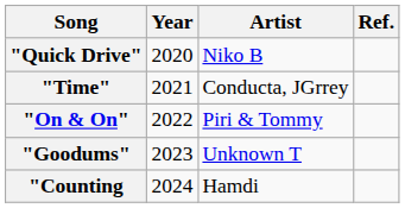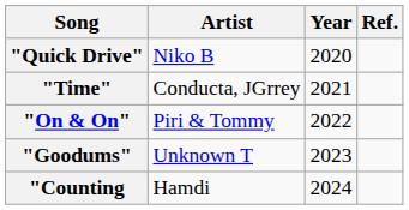 <table class="wikitable plainrowheaders">
 <tr>
 <th scope="col">Song</th>
+<th>Artist</th>
 <th scope="col">Year</th>
-<th>Artist</th>
 <th scope="col">Ref.</th>
 </tr>
 <tr>
 <th scope="row">"Quick Drive"</th>
+<td><a href='#'>Niko B</a></td>
 <td>2020</td>
-<td><a href='#'>Niko B</a></td>
 <td></td>
 </tr>
 <tr>
 <th scope="row">"Time"</th>
+<td>Conducta, JGrrey</td>
 <td>2021</td>
-<td>Conducta, JGrrey</td>
 <td></td>
 </tr>
 <tr>
 <th scope="row">"<a href='#'>On & On</a>"</th>
+<td><a href='#'>Piri & Tommy</a></td>
 <td>2022</td>
-<td><a href='#'>Piri & Tommy</a></td>
 <td></td>
 </tr>
 <tr>
 <th scope="row">"Goodums"</th>
+<td><a href='#'>Unknown T</a></td>
 <td>2023</td>
-<td><a href='#'>Unknown T</a></td>
 <td></td>
 </tr>
 <tr>
 <th scope="row">"Counting</th>
+<td>Hamdi</td>
 <td>2024</td>
-<td>Hamdi</td>
 <td></td>
 </tr>
 </table>
